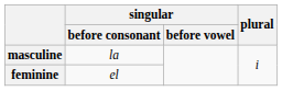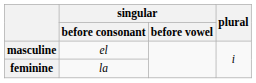 <table class="wikitable" style="text-align:center">
 <tr>
 <th rowspan="2"> </th>
 <th colspan="2" align="center">singular</th>
 <th rowspan="2" valign="center">plural</th>
 </tr>
 <tr>
 <th>before consonant</th>
 <th>before vowel</th>
 </tr>
 <tr>
 <th>masculine</th>
-<td><em>la</em></td>
+<td><em>el</em></td>
 <td rowspan="2" valign="center"><em></em></td>
 <td rowspan="2" valign="center"><em>i</em></td>
 </tr>
 <tr>
 <th>feminine</th>
-<td><em>el</em></td>
+<td><em>la</em></td>
 </tr>
 </table>
